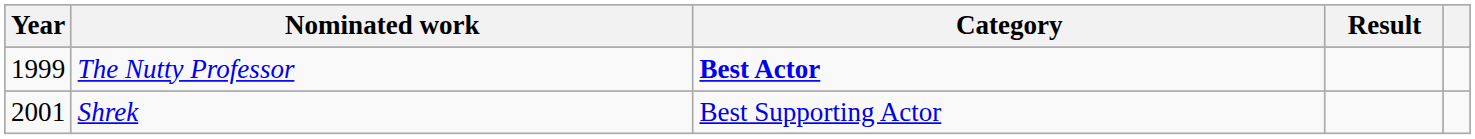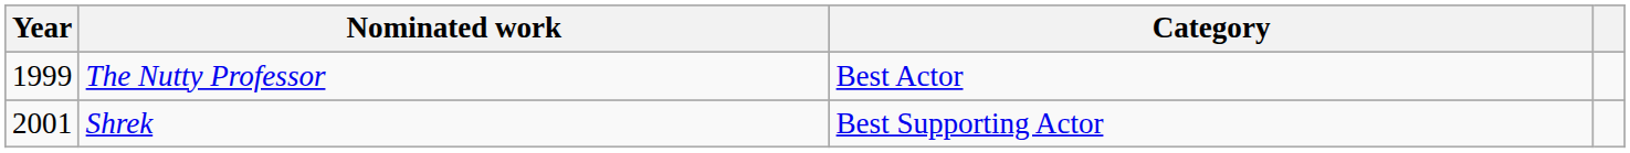 <table class="wikitable sortable">
 <tr>
 <th scope="col" style="width:1em;">Year</th>
 <th scope="col" style="width:39em;">Nominated work</th>
 <th scope="col" style="width:40em;">Category</th>
-<th scope="col" style="width:5em;">Result</th>
 <th scope="col" style="width:1em;"class="unsortable"></th>
 </tr>
 <tr>
 <td>1999</td>
 <td><em><a href='#'>The Nutty Professor</a></em></td>
-<td><strong><a href='#'>Best Actor</a></strong></td>
-<td></td>
+<td><a href='#'>Best Actor</a></td>
 <td></td>
 </tr>
 <tr>
 <td>2001</td>
 <td><em><a href='#'>Shrek</a></em></td>
 <td><a href='#'>Best Supporting Actor</a></td>
 <td></td>
-<td></td>
 </tr>
 </table>
